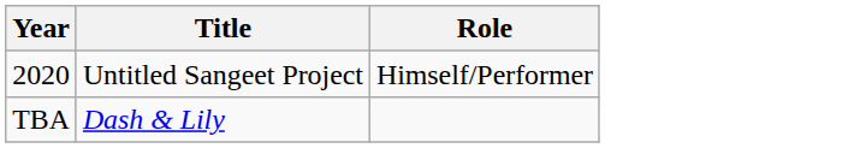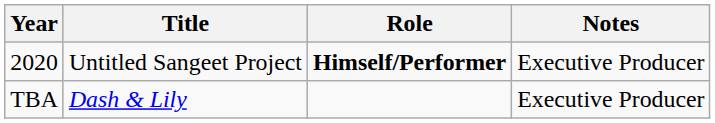 <table class="wikitable">
 <tr>
 <th>Year</th>
 <th>Title</th>
 <th>Role</th>
+<th>Notes</th>
 </tr>
 <tr>
 <td>2020</td>
 <td>Untitled Sangeet Project</td>
-<td>Himself/Performer</td>
+<td><strong>Himself/Performer</strong></td>
+<td>Executive Producer</td>
 </tr>
 <tr>
 <td>TBA</td>
 <td><em><a href='#'>Dash & Lily</a></em></td>
 <td></td>
+<td>Executive Producer</td>
 </tr>
 </table>
